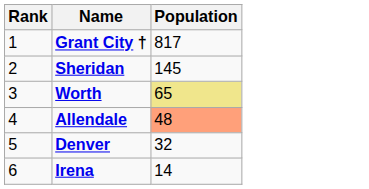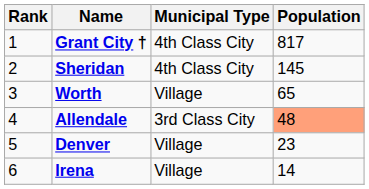 <table class="wikitable sortable">
 <tr>
 <th>Rank</th>
 <th>Name</th>
+<th>Municipal Type</th>
 <th>Population</th>
 </tr>
 <tr>
 <td>1</td>
 <td><strong><a href='#'>Grant City</a> †</strong></td>
+<td>4th Class City</td>
 <td>817</td>
 </tr>
 <tr>
 <td>2</td>
 <td><strong><a href='#'>Sheridan</a></strong></td>
+<td>4th Class City</td>
 <td>145</td>
 </tr>
 <tr>
 <td>3</td>
 <td><strong><a href='#'>Worth</a></strong></td>
-<td style="background: khaki;">65</td>
+<td>Village</td>
+<td>65</td>
 </tr>
 <tr>
 <td>4</td>
 <td><strong><a href='#'>Allendale</a></strong></td>
+<td>3rd Class City</td>
 <td style="background: lightsalmon;">48</td>
 </tr>
 <tr>
 <td>5</td>
 <td><strong><a href='#'>Denver</a></strong></td>
-<td>32</td>
+<td>Village</td>
+<td>23</td>
 </tr>
 <tr>
 <td>6</td>
 <td><strong><a href='#'>Irena</a></strong></td>
+<td>Village</td>
 <td>14</td>
 </tr>
 </table>
